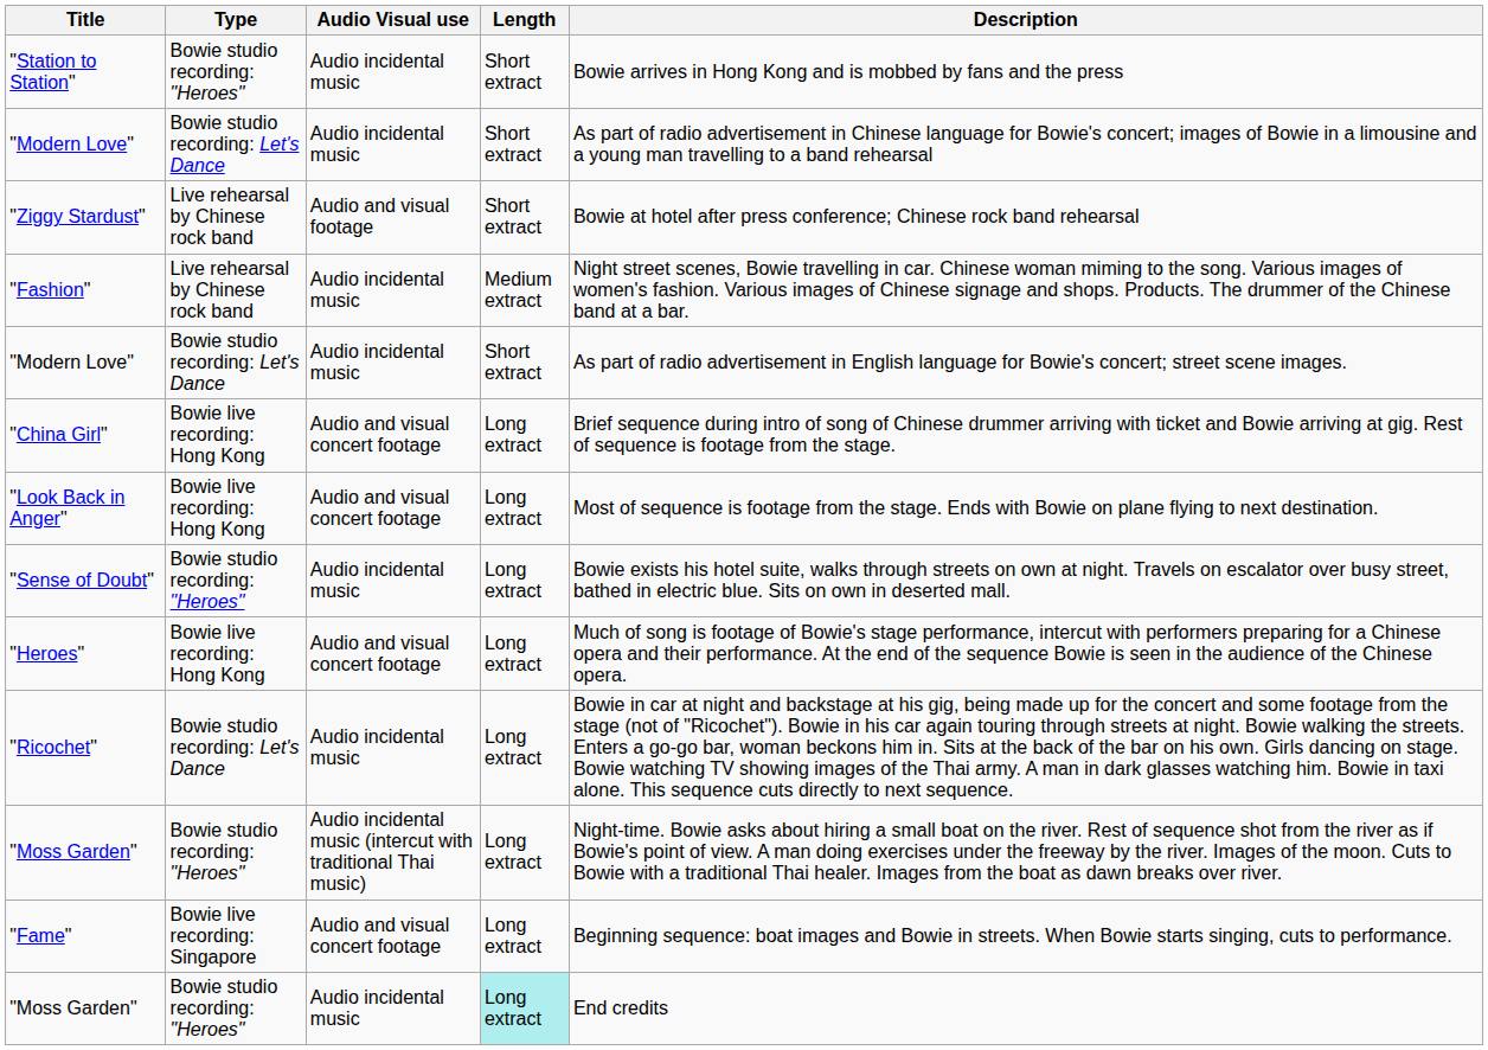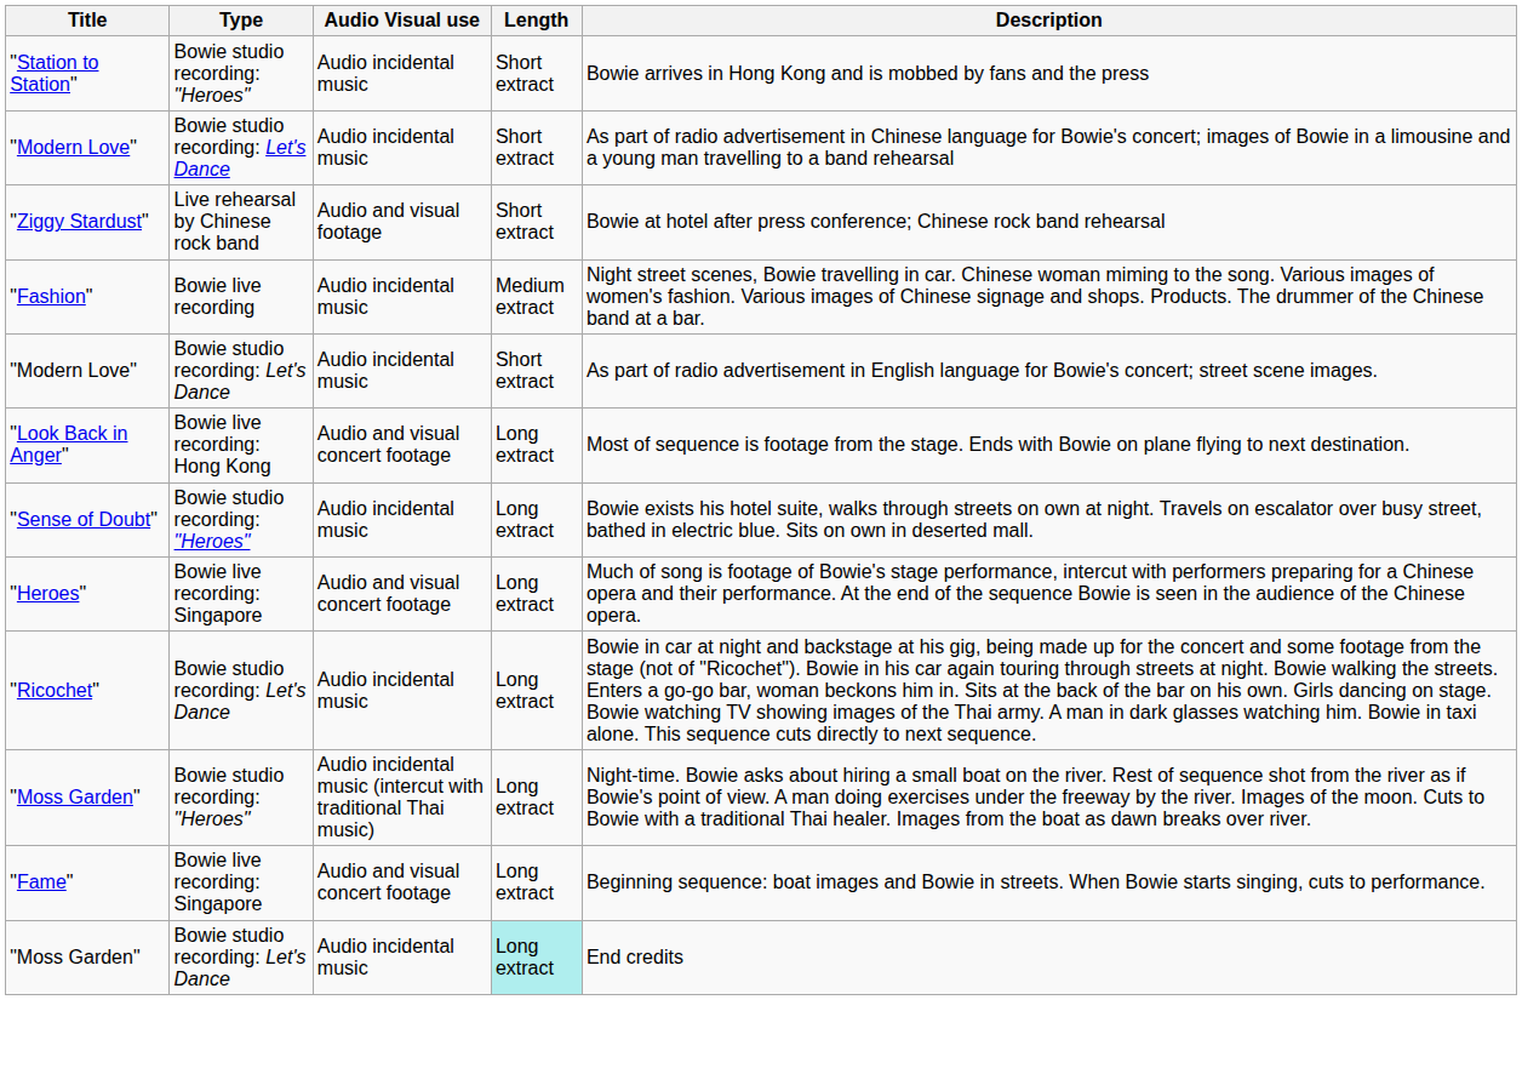 <table class="wikitable">
 <tr>
 <th style="width:8em;">Title</th>
 <th>Type</th>
 <th>Audio Visual use</th>
 <th>Length</th>
 <th>Description</th>
 </tr>
 <tr>
 <td>"<a href='#'>Station to Station</a>"</td>
 <td>Bowie studio recording: <em>"Heroes"</em></td>
 <td>Audio incidental music</td>
 <td>Short extract</td>
 <td>Bowie arrives in Hong Kong and is mobbed by fans and the press</td>
 </tr>
 <tr>
 <td>"<a href='#'>Modern Love</a>"</td>
 <td>Bowie studio recording: <em><a href='#'>Let's Dance</a></em></td>
 <td>Audio incidental music</td>
 <td>Short extract</td>
 <td>As part of radio advertisement in Chinese language for Bowie's concert; images of Bowie in a limousine and a young man travelling to a band rehearsal</td>
 </tr>
 <tr>
 <td>"<a href='#'>Ziggy Stardust</a>"</td>
 <td>Live rehearsal by Chinese rock band</td>
 <td>Audio and visual footage</td>
 <td>Short extract</td>
 <td>Bowie at hotel after press conference; Chinese rock band rehearsal</td>
 </tr>
 <tr>
 <td>"<a href='#'>Fashion</a>"</td>
-<td>Live rehearsal by Chinese rock band</td>
+<td>Bowie live recording</td>
 <td>Audio incidental music</td>
 <td>Medium extract</td>
 <td>Night street scenes, Bowie travelling in car. Chinese woman miming to the song. Various images of women's fashion. Various images of Chinese signage and shops. Products. The drummer of the Chinese band at a bar.</td>
 </tr>
 <tr>
 <td>"Modern Love"</td>
 <td>Bowie studio recording: <em>Let's Dance</em></td>
 <td>Audio incidental music</td>
 <td>Short extract</td>
 <td>As part of radio advertisement in English language for Bowie's concert; street scene images.</td>
-</tr>
-<tr>
-<td>"<a href='#'>China Girl</a>"</td>
-<td>Bowie live recording: Hong Kong</td>
-<td>Audio and visual concert footage</td>
-<td>Long extract</td>
-<td>Brief sequence during intro of song of Chinese drummer arriving with ticket and Bowie arriving at gig. Rest of sequence is footage from the stage.</td>
 </tr>
 <tr>
 <td>"<a href='#'>Look Back in Anger</a>"</td>
 <td>Bowie live recording: Hong Kong</td>
 <td>Audio and visual concert footage</td>
 <td>Long extract</td>
 <td>Most of sequence is footage from the stage. Ends with Bowie on plane flying to next destination.</td>
 </tr>
 <tr>
 <td>"<a href='#'>Sense of Doubt</a>"</td>
 <td>Bowie studio recording: <em><a href='#'>"Heroes"</a></em></td>
 <td>Audio incidental music</td>
 <td>Long extract</td>
 <td>Bowie exists his hotel suite, walks through streets on own at night. Travels on escalator over busy street, bathed in electric blue. Sits on own in deserted mall.</td>
 </tr>
 <tr>
 <td>"<a href='#'>Heroes</a>"</td>
-<td>Bowie live recording: Hong Kong</td>
+<td>Bowie live recording: Singapore</td>
 <td>Audio and visual concert footage</td>
 <td>Long extract</td>
 <td>Much of song is footage of Bowie's stage performance, intercut with performers preparing for a Chinese opera and their performance. At the end of the sequence Bowie is seen in the audience of the Chinese opera.</td>
 </tr>
 <tr>
 <td>"<a href='#'>Ricochet</a>"</td>
 <td>Bowie studio recording: <em>Let's Dance</em></td>
 <td>Audio incidental music</td>
 <td>Long extract</td>
 <td>Bowie in car at night and backstage at his gig, being made up for the concert and some footage from the stage (not of "Ricochet"). Bowie in his car again touring through streets at night. Bowie walking the streets. Enters a go-go bar, woman beckons him in. Sits at the back of the bar on his own. Girls dancing on stage. Bowie watching TV showing images of the Thai army. A man in dark glasses watching him. Bowie in taxi alone. This sequence cuts directly to next sequence.</td>
 </tr>
 <tr>
 <td>"<a href='#'>Moss Garden</a>"</td>
 <td>Bowie studio recording: <em>"Heroes"</em></td>
 <td>Audio incidental music (intercut with traditional Thai music)</td>
 <td>Long extract</td>
 <td>Night-time. Bowie asks about hiring a small boat on the river. Rest of sequence shot from the river as if Bowie's point of view. A man doing exercises under the freeway by the river. Images of the moon. Cuts to Bowie with a traditional Thai healer. Images from the boat as dawn breaks over river.</td>
 </tr>
 <tr>
 <td>"<a href='#'>Fame</a>"</td>
 <td>Bowie live recording: Singapore</td>
 <td>Audio and visual concert footage</td>
 <td>Long extract</td>
 <td>Beginning sequence: boat images and Bowie in streets. When Bowie starts singing, cuts to performance.</td>
 </tr>
 <tr>
 <td>"Moss Garden"</td>
-<td>Bowie studio recording: <em>"Heroes"</em></td>
+<td>Bowie studio recording: <em>Let's Dance</em></td>
 <td>Audio incidental music</td>
 <td style="background: paleturquoise;">Long extract</td>
 <td>End credits</td>
 </tr>
 <tr>
 </tr>
 </table>
